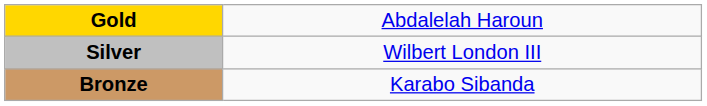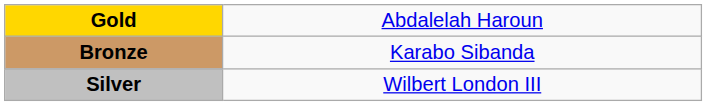 <table class="wikitable" style=" text-align:center; " width="35%">
 <tr>
 <td style="background:gold"><strong>Gold</strong></td>
 <td><a href='#'>Abdalelah Haroun</a> <br><small></small></td>
 </tr>
 <tr>
+<td style="background:#cc9966"><strong>Bronze</strong></td>
+<td><a href='#'>Karabo Sibanda</a> <br><small></small></td>
+</tr>
+<tr>
 <td style="background:silver"><strong>Silver</strong></td>
 <td><a href='#'>Wilbert London III</a><br><small> </small></td>
 </tr>
-<tr>
-<td style="background:#cc9966"><strong>Bronze</strong></td>
-<td><a href='#'>Karabo Sibanda</a> <br><small></small></td>
-</tr>
 </table>
